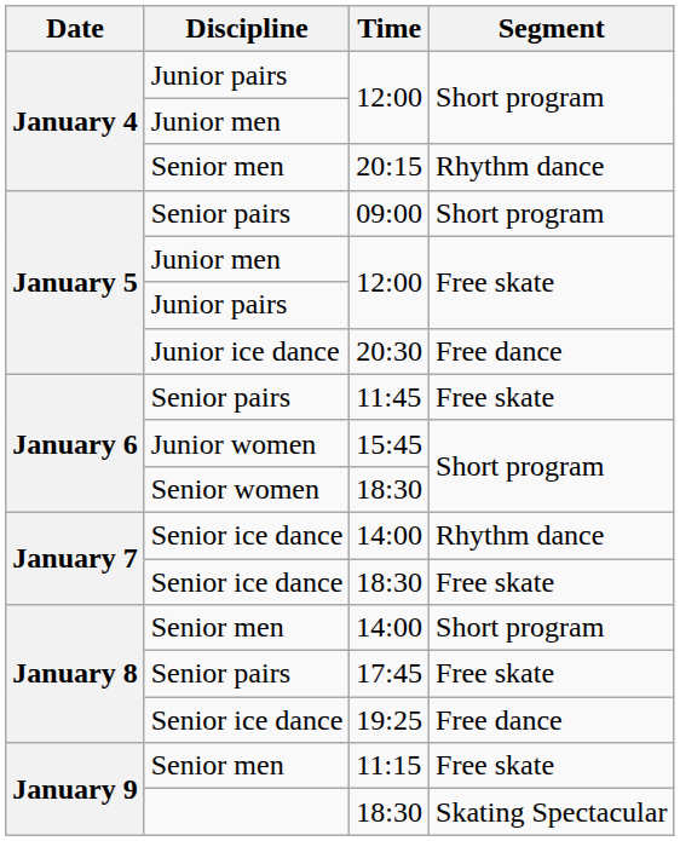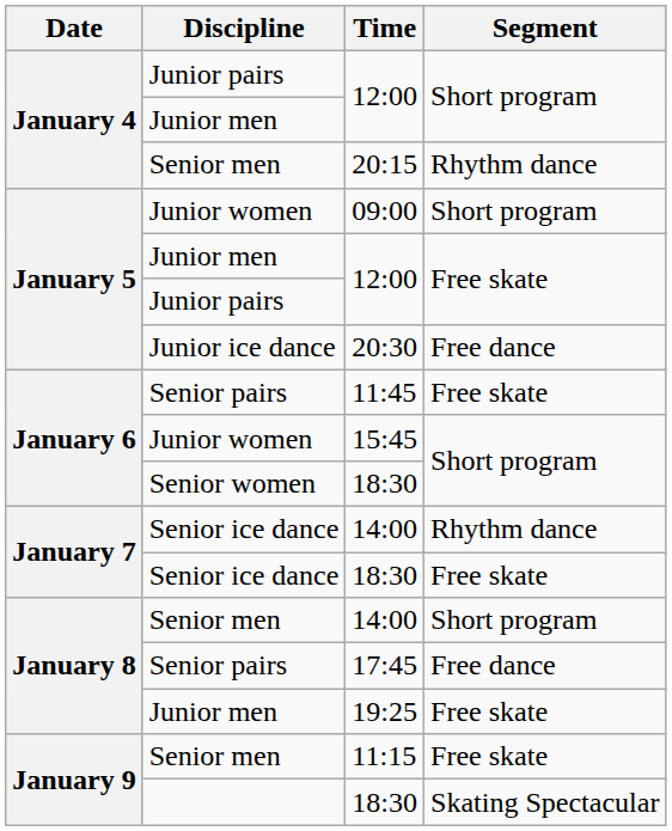 <table class="wikitable unsortable" style="text-align:left">
 <tr>
 <th scope="col">Date</th>
 <th scope="col">Discipline</th>
 <th scope="col">Time</th>
 <th scope="col">Segment</th>
 </tr>
 <tr>
 <th scope="row" style="text-align:left" rowspan="3">January 4</th>
 <td>Junior pairs</td>
 <td rowspan="2">12:00</td>
 <td rowspan="2">Short program</td>
 </tr>
 <tr>
 <td>Junior men</td>
 </tr>
 <tr>
 <td>Senior men</td>
 <td>20:15</td>
 <td>Rhythm dance</td>
 </tr>
 <tr>
 <th scope="row" style="text-align:left" rowspan="4">January 5</th>
-<td>Senior pairs</td>
+<td>Junior women</td>
 <td>09:00</td>
 <td>Short program</td>
 </tr>
 <tr>
 <td>Junior men</td>
 <td rowspan="2">12:00</td>
 <td rowspan="2">Free skate</td>
 </tr>
 <tr>
 <td>Junior pairs</td>
 </tr>
 <tr>
 <td>Junior ice dance</td>
 <td>20:30</td>
 <td>Free dance</td>
 </tr>
 <tr>
 <th scope="row" style="text-align:left" rowspan="3">January 6</th>
 <td>Senior pairs</td>
 <td>11:45</td>
 <td>Free skate</td>
 </tr>
 <tr>
 <td>Junior women</td>
 <td>15:45</td>
 <td rowspan="2">Short program</td>
 </tr>
 <tr>
 <td>Senior women</td>
 <td>18:30</td>
 </tr>
 <tr>
 <th scope="row" style="text-align:left" rowspan="2">January 7</th>
 <td>Senior ice dance</td>
 <td>14:00</td>
 <td>Rhythm dance</td>
 </tr>
 <tr>
 <td>Senior ice dance</td>
 <td>18:30</td>
 <td>Free skate</td>
 </tr>
 <tr>
 <th scope="row" style="text-align:left" rowspan="3">January 8</th>
 <td>Senior men</td>
 <td>14:00</td>
 <td>Short program</td>
 </tr>
 <tr>
 <td>Senior pairs</td>
 <td>17:45</td>
-<td>Free skate</td>
+<td>Free dance</td>
 </tr>
 <tr>
-<td>Senior ice dance</td>
+<td>Junior men</td>
 <td>19:25</td>
-<td>Free dance</td>
+<td>Free skate</td>
 </tr>
 <tr>
 <th scope="row" style="text-align:left" rowspan="2">January 9</th>
 <td>Senior men</td>
 <td>11:15</td>
 <td>Free skate</td>
 </tr>
 <tr>
 <td></td>
 <td>18:30</td>
 <td>Skating Spectacular</td>
 </tr>
 </table>
